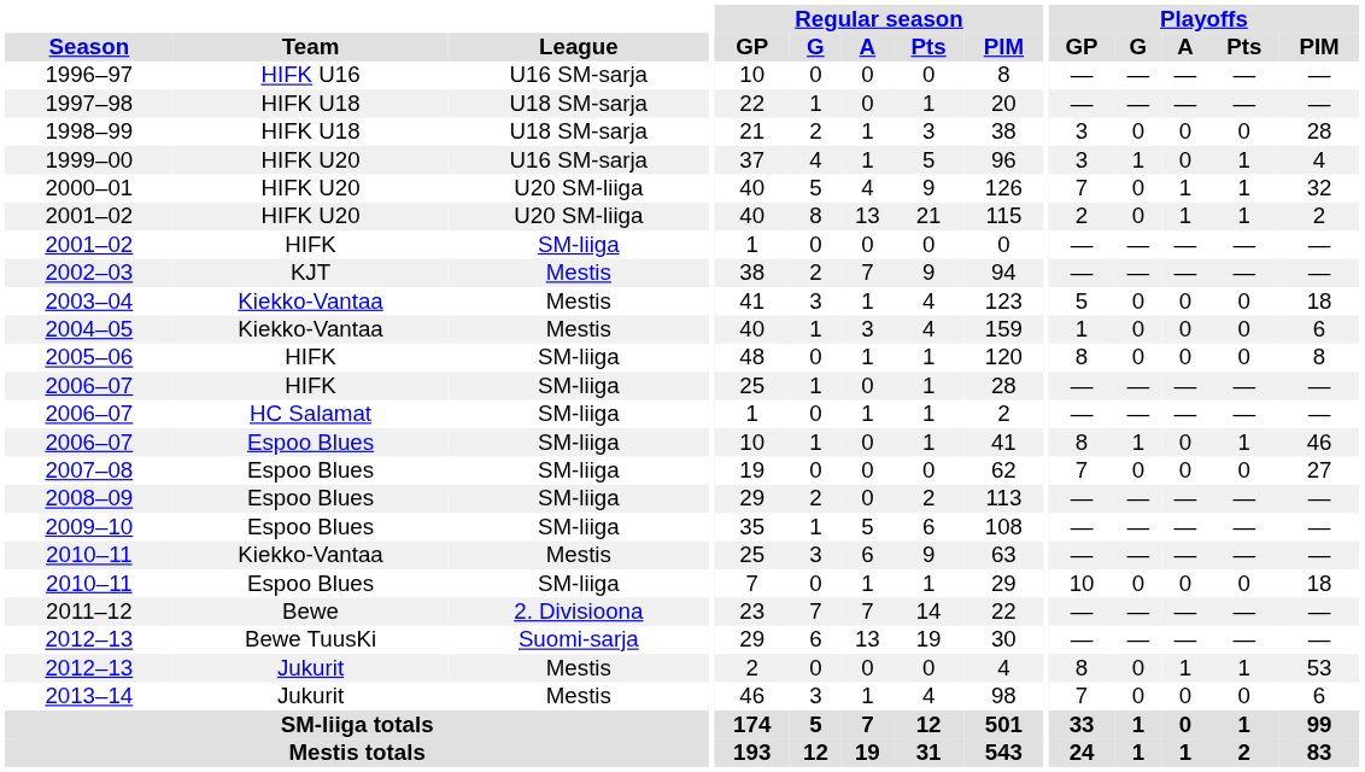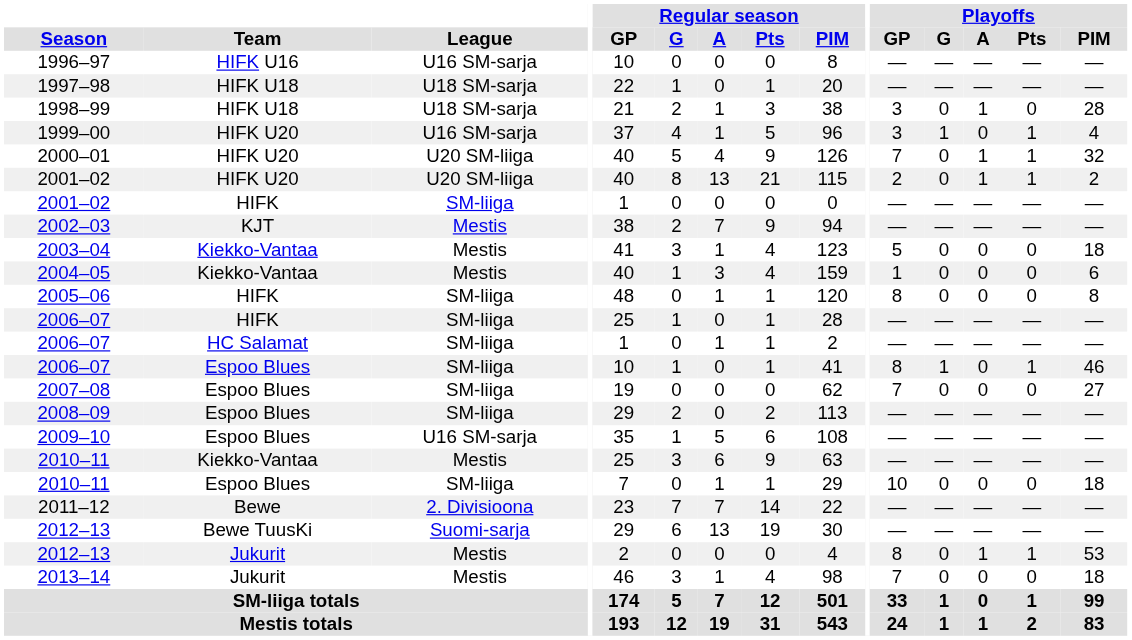 <table border="0" cellpadding="1" cellspacing="0" style="text-align:center; width:60em">
 <tr bgcolor="#e0e0e0">
 <th colspan="3" bgcolor="#ffffff"></th>
 <th rowspan="99" bgcolor="#ffffff"></th>
 <th colspan="5"><a href='#'>Regular season</a></th>
 <th rowspan="99" bgcolor="#ffffff"></th>
 <th colspan="5"><a href='#'>Playoffs</a></th>
 </tr>
 <tr bgcolor="#e0e0e0">
 <th><a href='#'>Season</a></th>
 <th>Team</th>
 <th>League</th>
 <th>GP</th>
 <th><a href='#'>G</a></th>
 <th><a href='#'>A</a></th>
 <th><a href='#'>Pts</a></th>
 <th><a href='#'>PIM</a></th>
 <th>GP</th>
 <th>G</th>
 <th>A</th>
 <th>Pts</th>
 <th>PIM</th>
 </tr>
 <tr>
 <td>1996–97</td>
 <td><a href='#'>HIFK</a> U16</td>
 <td>U16 SM-sarja</td>
 <td>10</td>
 <td>0</td>
 <td>0</td>
 <td>0</td>
 <td>8</td>
 <td>—</td>
 <td>—</td>
 <td>—</td>
 <td>—</td>
 <td>—</td>
 </tr>
 <tr bgcolor="#f0f0f0">
 <td>1997–98</td>
 <td>HIFK U18</td>
 <td>U18 SM-sarja</td>
 <td>22</td>
 <td>1</td>
 <td>0</td>
 <td>1</td>
 <td>20</td>
 <td>—</td>
 <td>—</td>
 <td>—</td>
 <td>—</td>
 <td>—</td>
 </tr>
 <tr>
 <td>1998–99</td>
 <td>HIFK U18</td>
 <td>U18 SM-sarja</td>
 <td>21</td>
 <td>2</td>
 <td>1</td>
 <td>3</td>
 <td>38</td>
 <td>3</td>
 <td>0</td>
-<td>0</td>
+<td>1</td>
 <td>0</td>
 <td>28</td>
 </tr>
 <tr bgcolor="#f0f0f0">
 <td>1999–00</td>
 <td>HIFK U20</td>
 <td>U16 SM-sarja</td>
 <td>37</td>
 <td>4</td>
 <td>1</td>
 <td>5</td>
 <td>96</td>
 <td>3</td>
 <td>1</td>
 <td>0</td>
 <td>1</td>
 <td>4</td>
 </tr>
 <tr>
 <td>2000–01</td>
 <td>HIFK U20</td>
 <td>U20 SM-liiga</td>
 <td>40</td>
 <td>5</td>
 <td>4</td>
 <td>9</td>
 <td>126</td>
 <td>7</td>
 <td>0</td>
 <td>1</td>
 <td>1</td>
 <td>32</td>
 </tr>
 <tr bgcolor="#f0f0f0">
 <td>2001–02</td>
 <td>HIFK U20</td>
 <td>U20 SM-liiga</td>
 <td>40</td>
 <td>8</td>
 <td>13</td>
 <td>21</td>
 <td>115</td>
 <td>2</td>
 <td>0</td>
 <td>1</td>
 <td>1</td>
 <td>2</td>
 </tr>
 <tr>
 <td><a href='#'>2001–02</a></td>
 <td>HIFK</td>
 <td><a href='#'>SM-liiga</a></td>
 <td>1</td>
 <td>0</td>
 <td>0</td>
 <td>0</td>
 <td>0</td>
 <td>—</td>
 <td>—</td>
 <td>—</td>
 <td>—</td>
 <td>—</td>
 </tr>
 <tr bgcolor="#f0f0f0">
 <td><a href='#'>2002–03</a></td>
 <td>KJT</td>
 <td><a href='#'>Mestis</a></td>
 <td>38</td>
 <td>2</td>
 <td>7</td>
 <td>9</td>
 <td>94</td>
 <td>—</td>
 <td>—</td>
 <td>—</td>
 <td>—</td>
 <td>—</td>
 </tr>
 <tr>
 <td><a href='#'>2003–04</a></td>
 <td><a href='#'>Kiekko-Vantaa</a></td>
 <td>Mestis</td>
 <td>41</td>
 <td>3</td>
 <td>1</td>
 <td>4</td>
 <td>123</td>
 <td>5</td>
 <td>0</td>
 <td>0</td>
 <td>0</td>
 <td>18</td>
 </tr>
 <tr bgcolor="#f0f0f0">
 <td><a href='#'>2004–05</a></td>
 <td>Kiekko-Vantaa</td>
 <td>Mestis</td>
 <td>40</td>
 <td>1</td>
 <td>3</td>
 <td>4</td>
 <td>159</td>
 <td>1</td>
 <td>0</td>
 <td>0</td>
 <td>0</td>
 <td>6</td>
 </tr>
 <tr>
 <td><a href='#'>2005–06</a></td>
 <td>HIFK</td>
 <td>SM-liiga</td>
 <td>48</td>
 <td>0</td>
 <td>1</td>
 <td>1</td>
 <td>120</td>
 <td>8</td>
 <td>0</td>
 <td>0</td>
 <td>0</td>
 <td>8</td>
 </tr>
 <tr bgcolor="#f0f0f0">
 <td><a href='#'>2006–07</a></td>
 <td>HIFK</td>
 <td>SM-liiga</td>
 <td>25</td>
 <td>1</td>
 <td>0</td>
 <td>1</td>
 <td>28</td>
 <td>—</td>
 <td>—</td>
 <td>—</td>
 <td>—</td>
 <td>—</td>
 </tr>
 <tr>
 <td><a href='#'>2006–07</a></td>
 <td><a href='#'>HC Salamat</a></td>
 <td>SM-liiga</td>
 <td>1</td>
 <td>0</td>
 <td>1</td>
 <td>1</td>
 <td>2</td>
 <td>—</td>
 <td>—</td>
 <td>—</td>
 <td>—</td>
 <td>—</td>
 </tr>
 <tr bgcolor="#f0f0f0">
 <td><a href='#'>2006–07</a></td>
 <td><a href='#'>Espoo Blues</a></td>
 <td>SM-liiga</td>
 <td>10</td>
 <td>1</td>
 <td>0</td>
 <td>1</td>
 <td>41</td>
 <td>8</td>
 <td>1</td>
 <td>0</td>
 <td>1</td>
 <td>46</td>
 </tr>
 <tr>
 <td><a href='#'>2007–08</a></td>
 <td>Espoo Blues</td>
 <td>SM-liiga</td>
 <td>19</td>
 <td>0</td>
 <td>0</td>
 <td>0</td>
 <td>62</td>
 <td>7</td>
 <td>0</td>
 <td>0</td>
 <td>0</td>
 <td>27</td>
 </tr>
 <tr bgcolor="#f0f0f0">
 <td><a href='#'>2008–09</a></td>
 <td>Espoo Blues</td>
 <td>SM-liiga</td>
 <td>29</td>
 <td>2</td>
 <td>0</td>
 <td>2</td>
 <td>113</td>
 <td>—</td>
 <td>—</td>
 <td>—</td>
 <td>—</td>
 <td>—</td>
 </tr>
 <tr>
 <td><a href='#'>2009–10</a></td>
 <td>Espoo Blues</td>
-<td>SM-liiga</td>
+<td>U16 SM-sarja</td>
 <td>35</td>
 <td>1</td>
 <td>5</td>
 <td>6</td>
 <td>108</td>
 <td>—</td>
 <td>—</td>
 <td>—</td>
 <td>—</td>
 <td>—</td>
 </tr>
 <tr bgcolor="#f0f0f0">
 <td><a href='#'>2010–11</a></td>
 <td>Kiekko-Vantaa</td>
 <td>Mestis</td>
 <td>25</td>
 <td>3</td>
 <td>6</td>
 <td>9</td>
 <td>63</td>
 <td>—</td>
 <td>—</td>
 <td>—</td>
 <td>—</td>
 <td>—</td>
 </tr>
 <tr>
 <td><a href='#'>2010–11</a></td>
 <td>Espoo Blues</td>
 <td>SM-liiga</td>
 <td>7</td>
 <td>0</td>
 <td>1</td>
 <td>1</td>
 <td>29</td>
 <td>10</td>
 <td>0</td>
 <td>0</td>
 <td>0</td>
 <td>18</td>
 </tr>
 <tr bgcolor="#f0f0f0">
 <td>2011–12</td>
 <td>Bewe</td>
 <td><a href='#'>2. Divisioona</a></td>
 <td>23</td>
 <td>7</td>
 <td>7</td>
 <td>14</td>
 <td>22</td>
 <td>—</td>
 <td>—</td>
 <td>—</td>
 <td>—</td>
 <td>—</td>
 </tr>
 <tr>
 <td><a href='#'>2012–13</a></td>
 <td>Bewe TuusKi</td>
 <td><a href='#'>Suomi-sarja</a></td>
 <td>29</td>
 <td>6</td>
 <td>13</td>
 <td>19</td>
 <td>30</td>
 <td>—</td>
 <td>—</td>
 <td>—</td>
 <td>—</td>
 <td>—</td>
 </tr>
 <tr bgcolor="#f0f0f0">
 <td><a href='#'>2012–13</a></td>
 <td><a href='#'>Jukurit</a></td>
 <td>Mestis</td>
 <td>2</td>
 <td>0</td>
 <td>0</td>
 <td>0</td>
 <td>4</td>
 <td>8</td>
 <td>0</td>
 <td>1</td>
 <td>1</td>
 <td>53</td>
 </tr>
 <tr>
 <td><a href='#'>2013–14</a></td>
 <td>Jukurit</td>
 <td>Mestis</td>
 <td>46</td>
 <td>3</td>
 <td>1</td>
 <td>4</td>
 <td>98</td>
 <td>7</td>
 <td>0</td>
 <td>0</td>
 <td>0</td>
-<td>6</td>
+<td>18</td>
 </tr>
 <tr>
 </tr>
 <tr ALIGN="center" bgcolor="#e0e0e0">
 <th colspan="3">SM-liiga totals</th>
 <th ALIGN="center">174</th>
 <th ALIGN="center">5</th>
 <th ALIGN="center">7</th>
 <th ALIGN="center">12</th>
 <th ALIGN="center">501</th>
 <th ALIGN="center">33</th>
 <th ALIGN="center">1</th>
 <th ALIGN="center">0</th>
 <th ALIGN="center">1</th>
 <th ALIGN="center">99</th>
 </tr>
 <tr>
 </tr>
 <tr ALIGN="center" bgcolor="#e0e0e0">
 <th colspan="3">Mestis totals</th>
 <th ALIGN="center">193</th>
 <th ALIGN="center">12</th>
 <th ALIGN="center">19</th>
 <th ALIGN="center">31</th>
 <th ALIGN="center">543</th>
 <th ALIGN="center">24</th>
 <th ALIGN="center">1</th>
 <th ALIGN="center">1</th>
 <th ALIGN="center">2</th>
 <th ALIGN="center">83</th>
 </tr>
 </table>
